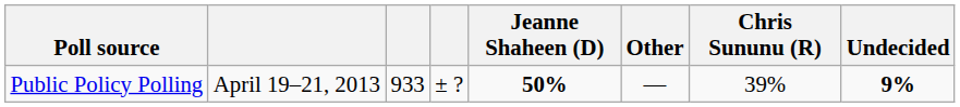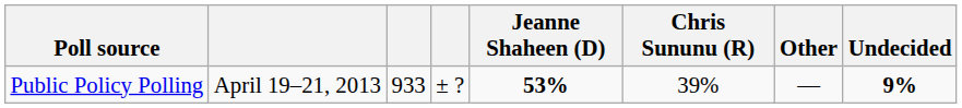 <table class="wikitable" style="text-align:center">
 <tr valign= bottom>
 <th>Poll source</th>
 <th></th>
 <th></th>
 <th></th>
 <th style="width:100px;">Jeanne<br>Shaheen (D)</th>
+<th style="width:100px;">Chris<br>Sununu (R)</th>
 <th>Other</th>
-<th style="width:100px;">Chris<br>Sununu (R)</th>
 <th>Undecided</th>
 </tr>
 <tr>
 <td align=left><a href='#'>Public Policy Polling</a></td>
 <td>April 19–21, 2013</td>
 <td>933</td>
 <td>± ?</td>
-<td><strong>50%</strong></td>
+<td><strong>53%</strong></td>
+<td>39%</td>
 <td>—</td>
-<td>39%</td>
 <td><strong>9%</strong></td>
 </tr>
 </table>
